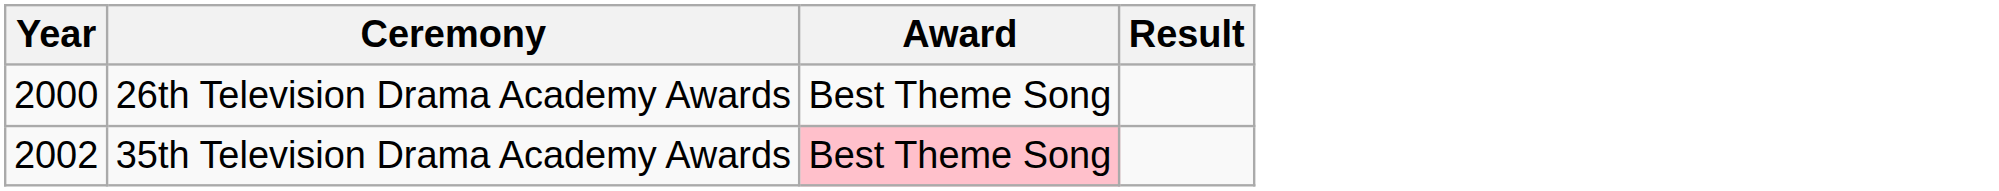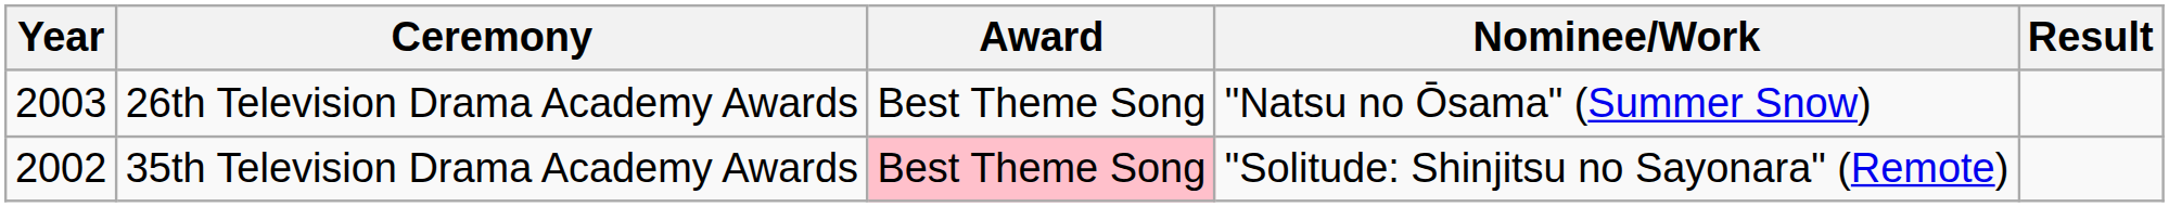 <table class="wikitable">
 <tr>
 <th>Year</th>
 <th>Ceremony</th>
 <th>Award</th>
+<th>Nominee/Work</th>
 <th>Result</th>
 </tr>
 <tr>
-<td>2000</td>
+<td>2003</td>
 <td>26th Television Drama Academy Awards</td>
 <td>Best Theme Song</td>
+<td>"Natsu no Ōsama" (<a href='#'>Summer Snow</a>)</td>
 <td></td>
 </tr>
 <tr>
 <td>2002</td>
 <td>35th Television Drama Academy Awards</td>
 <td style="background: pink;">Best Theme Song</td>
+<td>"Solitude: Shinjitsu no Sayonara"  (<a href='#'>Remote</a>)</td>
 <td></td>
 </tr>
 </table>
